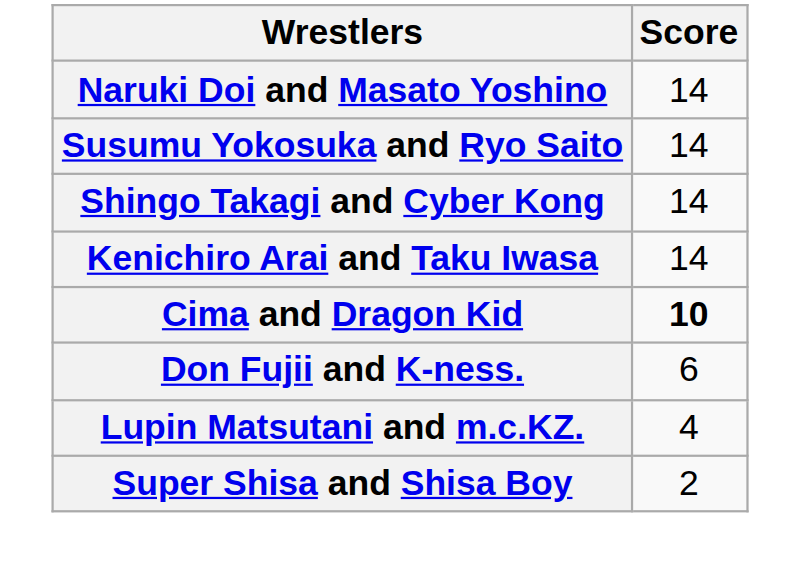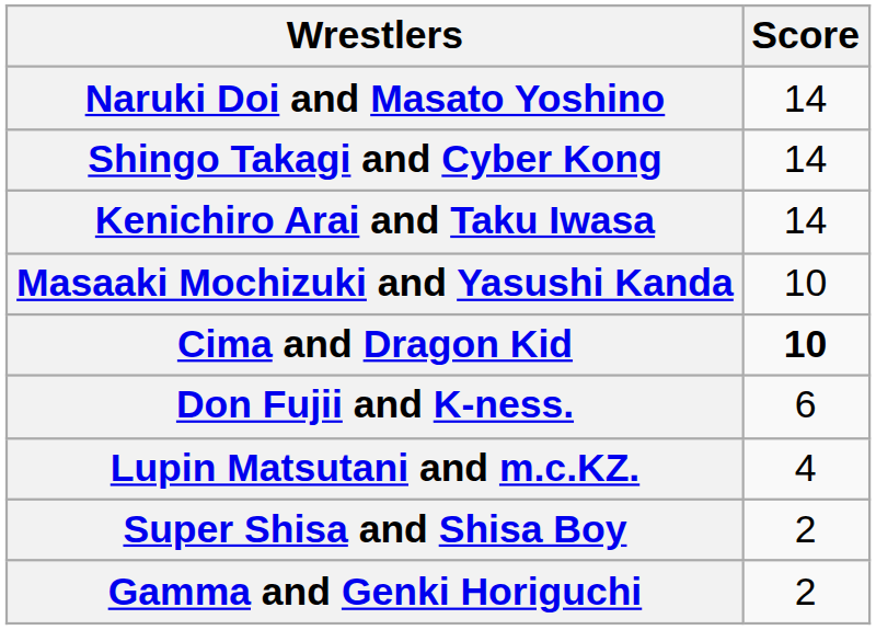 <table class="wikitable" style="margin: 1em auto 1em auto;text-align:center">
 <tr>
 <th>Wrestlers</th>
 <th>Score</th>
 </tr>
 <tr>
 <th><a href='#'>Naruki Doi</a> and <a href='#'>Masato Yoshino</a></th>
 <td>14</td>
 </tr>
 <tr>
-<th><a href='#'>Susumu Yokosuka</a> and <a href='#'>Ryo Saito</a></th>
-<td>14</td>
-</tr>
-<tr>
 <th><a href='#'>Shingo Takagi</a> and <a href='#'>Cyber Kong</a></th>
 <td>14</td>
 </tr>
 <tr>
 <th><a href='#'>Kenichiro Arai</a> and <a href='#'>Taku Iwasa</a></th>
 <td>14</td>
+</tr>
+<tr>
+<th><a href='#'>Masaaki Mochizuki</a> and <a href='#'>Yasushi Kanda</a></th>
+<td>10</td>
 </tr>
 <tr>
 <th><a href='#'>Cima</a> and <a href='#'>Dragon Kid</a></th>
 <td><strong>10</strong></td>
 </tr>
 <tr>
 <th><a href='#'>Don Fujii</a> and <a href='#'>K-ness.</a></th>
 <td>6</td>
 </tr>
 <tr>
 <th><a href='#'>Lupin Matsutani</a> and <a href='#'>m.c.KZ.</a></th>
 <td>4</td>
 </tr>
 <tr>
 <th><a href='#'>Super Shisa</a> and <a href='#'>Shisa Boy</a></th>
 <td>2</td>
 </tr>
+<tr>
+<th><a href='#'>Gamma</a> and <a href='#'>Genki Horiguchi</a></th>
+<td>2</td>
+</tr>
 </table>
